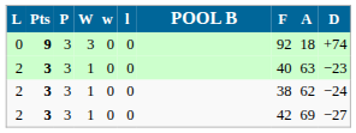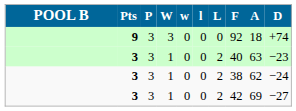 <table align=center cellpadding="3" cellspacing="0" style="background: #f9f9f9; border: 1px #aaa solid; border-collapse: collapse; font-size: 95%;" width=350>
 <tr bgcolor=#006699 style="color:white;">
-<th width=5%>L</th>
+<th width=34% style=font-size:120%><strong>POOL B</strong></th>
 <th width=5%>Pts</th>
 <th width=5%>P</th>
 <th width=5%>W</th>
 <th width=5%>w</th>
 <th width=5%>l</th>
-<th width=34% style=font-size:120%><strong>POOL B</strong></th>
+<th width=5%>L</th>
 <th width=5%>F</th>
 <th width=5%>A</th>
 <th width=5%>D</th>
 </tr>
 <tr align=right bgcolor="#ccffcc">
-<td>0</td>
+<td align=left></td>
 <td><strong>9</strong></td>
 <td>3</td>
 <td>3</td>
 <td>0</td>
 <td>0</td>
-<td align=left></td>
+<td>0</td>
 <td>92</td>
 <td>18</td>
 <td>+74</td>
 </tr>
 <tr align=right bgcolor="#ccffcc">
-<td>2</td>
+<td align=left></td>
 <td><strong>3</strong></td>
 <td>3</td>
 <td>1</td>
 <td>0</td>
 <td>0</td>
-<td align=left></td>
+<td>2</td>
 <td>40</td>
 <td>63</td>
 <td>−23</td>
 </tr>
 <tr align=right>
-<td>2</td>
+<td align=left></td>
 <td><strong>3</strong></td>
 <td>3</td>
 <td>1</td>
 <td>0</td>
 <td>0</td>
-<td align=left></td>
+<td>2</td>
 <td>38</td>
 <td>62</td>
 <td>−24</td>
 </tr>
 <tr align=right>
-<td>2</td>
+<td align=left></td>
 <td><strong>3</strong></td>
 <td>3</td>
 <td>1</td>
 <td>0</td>
 <td>0</td>
-<td align=left></td>
+<td>2</td>
 <td>42</td>
 <td>69</td>
 <td>−27</td>
 </tr>
 </table>
